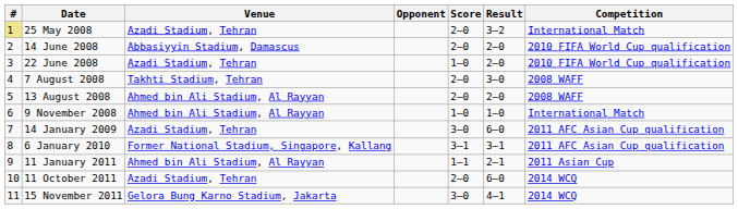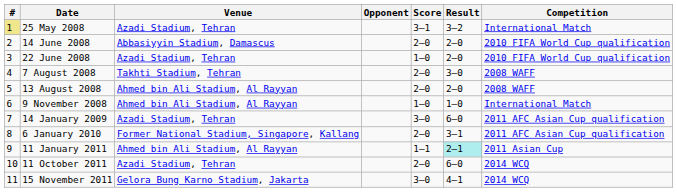 <table class="wikitable">
 <tr>
 <th>#</th>
 <th>Date</th>
 <th>Venue</th>
 <th>Opponent</th>
 <th>Score</th>
 <th>Result</th>
 <th>Competition</th>
 </tr>
 <tr>
 <td style="background: khaki;">1</td>
 <td>25 May 2008</td>
 <td><a href='#'>Azadi Stadium</a>, <a href='#'>Tehran</a></td>
 <td></td>
-<td>2–0</td>
+<td>3–1</td>
 <td>3–2</td>
 <td><a href='#'>International Match</a></td>
 </tr>
 <tr>
 <td>2</td>
 <td>14 June 2008</td>
 <td><a href='#'>Abbasiyyin Stadium</a>, <a href='#'>Damascus</a></td>
 <td></td>
 <td>2–0</td>
 <td>2–0</td>
 <td><a href='#'>2010 FIFA World Cup qualification</a></td>
 </tr>
 <tr>
 <td>3</td>
 <td>22 June 2008</td>
 <td><a href='#'>Azadi Stadium</a>, <a href='#'>Tehran</a></td>
 <td></td>
 <td>1–0</td>
 <td>2–0</td>
 <td><a href='#'>2010 FIFA World Cup qualification</a></td>
 </tr>
 <tr>
 <td>4</td>
 <td>7 August 2008</td>
 <td><a href='#'>Takhti Stadium</a>, <a href='#'>Tehran</a></td>
 <td></td>
 <td>2–0</td>
 <td>3–0</td>
 <td><a href='#'>2008 WAFF</a></td>
 </tr>
 <tr>
 <td>5</td>
 <td>13 August 2008</td>
 <td><a href='#'>Ahmed bin Ali Stadium</a>, <a href='#'>Al Rayyan</a></td>
 <td></td>
 <td>2–0</td>
 <td>2–0</td>
 <td><a href='#'>2008 WAFF</a></td>
 </tr>
 <tr>
 <td>6</td>
 <td>9 November 2008</td>
 <td><a href='#'>Ahmed bin Ali Stadium</a>, <a href='#'>Al Rayyan</a></td>
 <td></td>
 <td>1–0</td>
 <td>1–0</td>
 <td><a href='#'>International Match</a></td>
 </tr>
 <tr>
 <td>7</td>
 <td>14 January 2009</td>
 <td><a href='#'>Azadi Stadium</a>, <a href='#'>Tehran</a></td>
 <td></td>
 <td>3–0</td>
 <td>6–0</td>
 <td><a href='#'>2011 AFC Asian Cup qualification</a></td>
 </tr>
 <tr>
 <td>8</td>
 <td>6 January 2010</td>
 <td><a href='#'>Former National Stadium, Singapore</a>, <a href='#'>Kallang</a></td>
 <td></td>
-<td>3–1</td>
+<td>2–0</td>
 <td>3–1</td>
 <td><a href='#'>2011 AFC Asian Cup qualification</a></td>
 </tr>
 <tr>
 <td>9</td>
 <td>11 January 2011</td>
 <td><a href='#'>Ahmed bin Ali Stadium</a>, <a href='#'>Al Rayyan</a></td>
 <td></td>
 <td>1–1</td>
-<td>2–1</td>
+<td style="background: paleturquoise;">2–1</td>
 <td><a href='#'>2011 Asian Cup</a></td>
 </tr>
 <tr>
 <td>10</td>
 <td>11 October 2011</td>
 <td><a href='#'>Azadi Stadium</a>, <a href='#'>Tehran</a></td>
 <td></td>
 <td>2–0</td>
 <td>6–0</td>
 <td><a href='#'>2014 WCQ</a></td>
 </tr>
 <tr>
 <td>11</td>
 <td>15 November 2011</td>
 <td><a href='#'>Gelora Bung Karno Stadium</a>, <a href='#'>Jakarta</a></td>
 <td></td>
 <td>3–0</td>
 <td>4–1</td>
 <td><a href='#'>2014 WCQ</a></td>
 </tr>
 </table>
